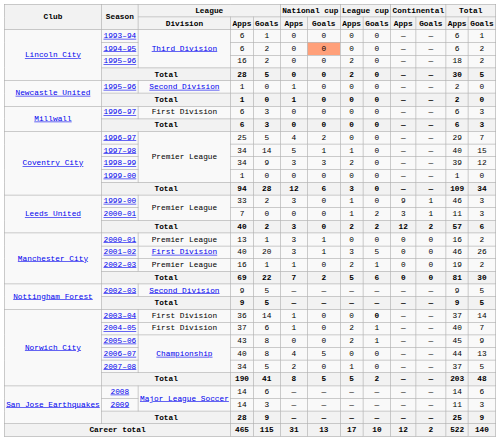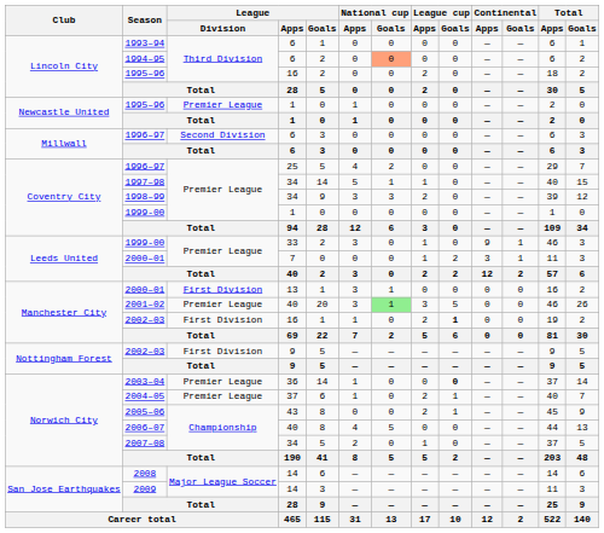 <table class="wikitable" style="text-align:center">
 <tr>
 <th rowspan="2">Club</th>
 <th rowspan="2">Season</th>
 <th colspan="3">League</th>
 <th colspan="2">National cup</th>
 <th colspan="2">League cup</th>
 <th colspan="2">Continental</th>
 <th colspan="2">Total</th>
 </tr>
 <tr>
 <th>Division</th>
 <th>Apps</th>
 <th>Goals</th>
 <th>Apps</th>
 <th>Goals</th>
 <th>Apps</th>
 <th>Goals</th>
 <th>Apps</th>
 <th>Goals</th>
 <th>Apps</th>
 <th>Goals</th>
 </tr>
 <tr>
 <td rowspan="4"><a href='#'>Lincoln City</a></td>
 <td><a href='#'>1993–94</a></td>
 <td rowspan="3"><a href='#'>Third Division</a></td>
 <td>6</td>
 <td>1</td>
 <td>0</td>
 <td>0</td>
 <td>0</td>
 <td>0</td>
 <td>—</td>
 <td>—</td>
 <td>6</td>
 <td>1</td>
 </tr>
 <tr>
 <td><a href='#'>1994–95</a></td>
 <td>6</td>
 <td>2</td>
 <td>0</td>
 <td style="background: lightsalmon;">0</td>
 <td>0</td>
 <td>0</td>
 <td>—</td>
 <td>—</td>
 <td>6</td>
 <td>2</td>
 </tr>
 <tr>
 <td><a href='#'>1995–96</a></td>
 <td>16</td>
 <td>2</td>
 <td>0</td>
 <td>0</td>
 <td>2</td>
 <td>0</td>
 <td>—</td>
 <td>—</td>
 <td>18</td>
 <td>2</td>
 </tr>
 <tr>
 <th colspan="2">Total</th>
 <th>28</th>
 <th>5</th>
 <th>0</th>
 <th>0</th>
 <th>2</th>
 <th>0</th>
 <th><strong>—</strong></th>
 <th><strong>—</strong></th>
 <th>30</th>
 <th>5</th>
 </tr>
 <tr>
 <td rowspan="2"><a href='#'>Newcastle United</a></td>
 <td><a href='#'>1995–96</a></td>
-<td><a href='#'>Second Division</a></td>
+<td><a href='#'>Premier League</a></td>
 <td>1</td>
 <td>0</td>
 <td>1</td>
 <td>0</td>
 <td>0</td>
 <td>0</td>
 <td>—</td>
 <td>—</td>
 <td>2</td>
 <td>0</td>
 </tr>
 <tr>
 <th colspan="2">Total</th>
 <th>1</th>
 <th>0</th>
 <th>1</th>
 <th>0</th>
 <th>0</th>
 <th>0</th>
 <th><strong>—</strong></th>
 <th><strong>—</strong></th>
 <th>2</th>
 <th>0</th>
 </tr>
 <tr>
 <td rowspan="2"><a href='#'>Millwall</a></td>
 <td><a href='#'>1996–97</a></td>
-<td>First Division</td>
+<td><a href='#'>Second Division</a></td>
 <td>6</td>
 <td>3</td>
 <td>0</td>
 <td>0</td>
 <td>0</td>
 <td>0</td>
 <td>—</td>
 <td>—</td>
 <td>6</td>
 <td>3</td>
 </tr>
 <tr>
 <th colspan="2">Total</th>
 <th>6</th>
 <th>3</th>
 <th>0</th>
 <th>0</th>
 <th>0</th>
 <th>0</th>
 <th><strong>—</strong></th>
 <th><strong>—</strong></th>
 <th>6</th>
 <th>3</th>
 </tr>
 <tr>
 <td rowspan="5"><a href='#'>Coventry City</a></td>
 <td><a href='#'>1996–97</a></td>
 <td rowspan="4">Premier League</td>
 <td>25</td>
 <td>5</td>
 <td>4</td>
 <td>2</td>
 <td>0</td>
 <td>0</td>
 <td>—</td>
 <td>—</td>
 <td>29</td>
 <td>7</td>
 </tr>
 <tr>
 <td><a href='#'>1997–98</a></td>
 <td>34</td>
 <td>14</td>
 <td>5</td>
 <td>1</td>
 <td>1</td>
 <td>0</td>
 <td>—</td>
 <td>—</td>
 <td>40</td>
 <td>15</td>
 </tr>
 <tr>
 <td><a href='#'>1998–99</a></td>
 <td>34</td>
 <td>9</td>
 <td>3</td>
 <td>3</td>
 <td>2</td>
 <td>0</td>
 <td>—</td>
 <td>—</td>
 <td>39</td>
 <td>12</td>
 </tr>
 <tr>
 <td><a href='#'>1999-00</a></td>
 <td>1</td>
 <td>0</td>
 <td>0</td>
 <td>0</td>
 <td>0</td>
 <td>0</td>
 <td>—</td>
 <td>—</td>
 <td>1</td>
 <td>0</td>
 </tr>
 <tr>
 <th colspan="2">Total</th>
 <th>94</th>
 <th><strong>28</strong></th>
 <th><strong>12</strong></th>
 <th>6</th>
 <th>3</th>
 <th>0</th>
 <th><strong>—</strong></th>
 <th><strong>—</strong></th>
 <th><strong>109</strong></th>
 <th><strong>34</strong></th>
 </tr>
 <tr>
 <td rowspan="3"><a href='#'>Leeds United</a></td>
 <td><a href='#'>1999-00</a></td>
 <td rowspan="2">Premier League</td>
 <td>33</td>
 <td>2</td>
 <td>3</td>
 <td>0</td>
 <td>1</td>
 <td>0</td>
 <td>9</td>
 <td>1</td>
 <td>46</td>
 <td>3</td>
 </tr>
 <tr>
 <td><a href='#'>2000–01</a></td>
 <td>7</td>
 <td>0</td>
 <td>0</td>
 <td>0</td>
 <td>1</td>
 <td>2</td>
 <td>3</td>
 <td>1</td>
 <td>11</td>
 <td>3</td>
 </tr>
 <tr>
 <th colspan="2">Total</th>
 <th><strong>40</strong></th>
 <th>2</th>
 <th>3</th>
 <th>0</th>
 <th>2</th>
 <th>2</th>
 <th>12</th>
 <th>2</th>
 <th>57</th>
 <th>6</th>
 </tr>
 <tr>
 <td rowspan="4"><a href='#'>Manchester City</a></td>
 <td><a href='#'>2000–01</a></td>
-<td>Premier League</td>
+<td><a href='#'>First Division</a></td>
 <td>13</td>
 <td>1</td>
 <td>3</td>
 <td>1</td>
 <td>0</td>
 <td>0</td>
 <td>0</td>
 <td>0</td>
 <td>16</td>
 <td>2</td>
 </tr>
 <tr>
 <td><a href='#'>2001–02</a></td>
-<td><a href='#'>First Division</a></td>
+<td>Premier League</td>
 <td>40</td>
 <td>20</td>
 <td>3</td>
-<td>1</td>
+<td style="background: lightgreen;">1</td>
 <td>3</td>
 <td>5</td>
 <td>0</td>
 <td>0</td>
 <td>46</td>
 <td>26</td>
 </tr>
 <tr>
 <td><a href='#'>2002–03</a></td>
-<td>Premier League</td>
+<td>First Division</td>
 <td>16</td>
 <td>1</td>
 <td>1</td>
 <td>0</td>
 <td>2</td>
-<td>1</td>
+<td><strong>1</strong></td>
 <td>0</td>
 <td>0</td>
 <td>19</td>
 <td>2</td>
 </tr>
 <tr>
 <th colspan="2">Total</th>
 <th>69</th>
 <th>22</th>
 <th>7</th>
 <th>2</th>
 <th>5</th>
 <th>6</th>
 <th>0</th>
 <th>0</th>
 <th>81</th>
 <th>30</th>
 </tr>
 <tr>
 <td rowspan="2"><a href='#'>Nottingham Forest</a></td>
 <td><a href='#'>2002–03</a></td>
-<td><a href='#'>Second Division</a></td>
+<td>First Division</td>
 <td>9</td>
 <td>5</td>
 <td>—</td>
 <td>—</td>
 <td>—</td>
 <td>—</td>
 <td>—</td>
 <td>—</td>
 <td>9</td>
 <td>5</td>
 </tr>
 <tr>
 <th colspan="2">Total</th>
 <th>9</th>
 <th>5</th>
 <th><strong>—</strong></th>
 <th><strong>—</strong></th>
 <th><strong>—</strong></th>
 <th><strong>—</strong></th>
 <th><strong>—</strong></th>
 <th><strong>—</strong></th>
 <th>9</th>
 <th>5</th>
 </tr>
 <tr>
 <td rowspan="6"><a href='#'>Norwich City</a></td>
 <td><a href='#'>2003–04</a></td>
-<td>First Division</td>
+<td>Premier League</td>
 <td>36</td>
 <td>14</td>
 <td>1</td>
 <td>0</td>
 <td>0</td>
 <td><strong>0</strong></td>
 <td>—</td>
 <td>—</td>
 <td>37</td>
 <td>14</td>
 </tr>
 <tr>
 <td><a href='#'>2004–05</a></td>
-<td>First Division</td>
+<td>Premier League</td>
 <td>37</td>
 <td>6</td>
 <td>1</td>
 <td>0</td>
 <td>2</td>
 <td>1</td>
 <td>—</td>
 <td>—</td>
 <td>40</td>
 <td>7</td>
 </tr>
 <tr>
 <td><a href='#'>2005–06</a></td>
 <td rowspan="3"><a href='#'>Championship</a></td>
 <td>43</td>
 <td>8</td>
 <td>0</td>
 <td>0</td>
 <td>2</td>
 <td>1</td>
 <td>—</td>
 <td>—</td>
 <td>45</td>
 <td>9</td>
 </tr>
 <tr>
 <td><a href='#'>2006–07</a></td>
 <td>40</td>
 <td>8</td>
 <td>4</td>
 <td>5</td>
 <td>0</td>
 <td>0</td>
 <td>—</td>
 <td>—</td>
 <td>44</td>
 <td>13</td>
 </tr>
 <tr>
 <td><a href='#'>2007–08</a></td>
 <td>34</td>
 <td>5</td>
 <td>2</td>
 <td>0</td>
 <td>1</td>
 <td>0</td>
 <td>—</td>
 <td>—</td>
 <td>37</td>
 <td>5</td>
 </tr>
 <tr>
 <th colspan="2">Total</th>
 <th>190</th>
 <th>41</th>
 <th>8</th>
 <th>5</th>
 <th>5</th>
 <th>2</th>
 <th><strong>—</strong></th>
 <th><strong>—</strong></th>
 <th>203</th>
 <th>48</th>
 </tr>
 <tr>
 <td rowspan="3"><a href='#'>San Jose Earthquakes</a></td>
 <td><a href='#'>2008</a></td>
 <td rowspan="2"><a href='#'>Major League Soccer</a></td>
 <td>14</td>
 <td>6</td>
 <td>—</td>
 <td>—</td>
 <td>—</td>
 <td>—</td>
 <td>—</td>
 <td>—</td>
 <td>14</td>
 <td>6</td>
 </tr>
 <tr>
 <td><a href='#'>2009</a></td>
 <td>14</td>
 <td>3</td>
 <td>—</td>
 <td>—</td>
 <td>—</td>
 <td>—</td>
 <td>—</td>
 <td>—</td>
 <td>11</td>
 <td>3</td>
 </tr>
 <tr>
 <th colspan="2">Total</th>
 <th>28</th>
 <th>9</th>
 <th><strong>—</strong></th>
 <th><strong>—</strong></th>
 <th><strong>—</strong></th>
 <th><strong>—</strong></th>
 <th><strong>—</strong></th>
 <th><strong>—</strong></th>
 <th>25</th>
 <th>9</th>
 </tr>
 <tr>
 <th colspan="3">Career total</th>
 <th>465</th>
 <th>115</th>
 <th>31</th>
 <th>13</th>
 <th>17</th>
 <th>10</th>
 <th>12</th>
 <th>2</th>
 <th>522</th>
 <th>140</th>
 </tr>
 </table>
